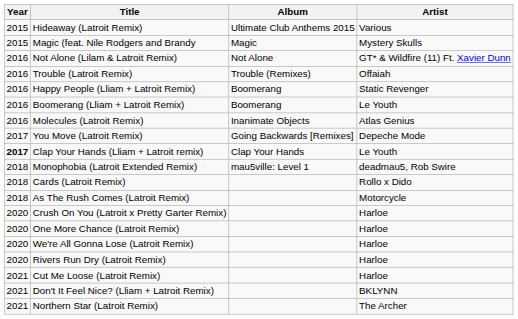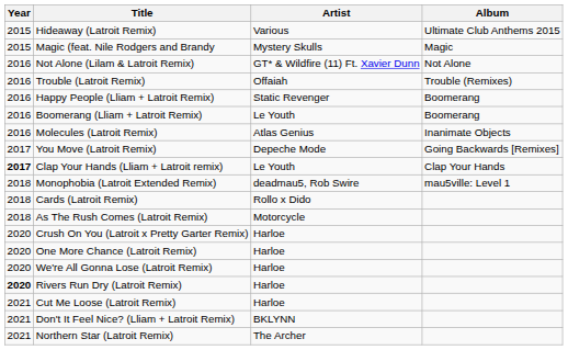 <table class="wikitable">
 <tr>
 <th>Year</th>
 <th>Title</th>
+<th>Artist</th>
 <th>Album</th>
-<th>Artist</th>
 </tr>
 <tr>
 <td>2015</td>
 <td>Hideaway (Latroit Remix)</td>
+<td>Various</td>
 <td>Ultimate Club Anthems 2015</td>
-<td>Various</td>
 </tr>
 <tr>
 <td>2015</td>
 <td>Magic (feat. Nile Rodgers and Brandy</td>
+<td>Mystery Skulls</td>
 <td>Magic</td>
-<td>Mystery Skulls</td>
 </tr>
 <tr>
 <td>2016</td>
 <td>Not Alone (Lilam & Latroit Remix)</td>
+<td>GT* & Wildfire (11) Ft. <a href='#'>Xavier Dunn</a></td>
 <td>Not Alone</td>
-<td>GT* & Wildfire (11) Ft. <a href='#'>Xavier Dunn</a></td>
 </tr>
 <tr>
 <td>2016</td>
 <td>Trouble (Latroit Remix)</td>
+<td>Offaiah</td>
 <td>Trouble (Remixes)</td>
-<td>Offaiah</td>
 </tr>
 <tr>
 <td>2016</td>
 <td>Happy People (Lliam + Latroit Remix)</td>
+<td>Static Revenger</td>
 <td>Boomerang</td>
-<td>Static Revenger</td>
 </tr>
 <tr>
 <td>2016</td>
 <td>Boomerang (Lliam + Latroit Remix)</td>
+<td>Le Youth</td>
 <td>Boomerang</td>
-<td>Le Youth</td>
 </tr>
 <tr>
 <td>2016</td>
 <td>Molecules (Latroit Remix)</td>
+<td>Atlas Genius</td>
 <td>Inanimate Objects</td>
-<td>Atlas Genius</td>
 </tr>
 <tr>
 <td>2017</td>
 <td>You Move (Latroit Remix)</td>
+<td>Depeche Mode</td>
 <td>Going Backwards [Remixes]</td>
-<td>Depeche Mode</td>
 </tr>
 <tr>
 <td><strong>2017</strong></td>
 <td>Clap Your Hands (Lliam + Latroit remix)</td>
+<td>Le Youth</td>
 <td>Clap Your Hands</td>
-<td>Le Youth</td>
 </tr>
 <tr>
 <td>2018</td>
 <td>Monophobia (Latroit Extended Remix)</td>
+<td>deadmau5, Rob Swire</td>
 <td>mau5ville: Level 1</td>
-<td>deadmau5, Rob Swire</td>
 </tr>
 <tr>
 <td>2018</td>
 <td>Cards (Latroit Remix)</td>
+<td>Rollo x Dido</td>
 <td></td>
-<td>Rollo x Dido</td>
 </tr>
 <tr>
 <td>2018</td>
 <td>As The Rush Comes (Latroit Remix)</td>
+<td>Motorcycle</td>
 <td></td>
-<td>Motorcycle</td>
 </tr>
 <tr>
 <td>2020</td>
 <td>Crush On You (Latroit x Pretty Garter Remix)</td>
+<td>Harloe</td>
 <td></td>
-<td>Harloe</td>
 </tr>
 <tr>
 <td>2020</td>
 <td>One More Chance (Latroit Remix)</td>
+<td>Harloe</td>
 <td></td>
-<td>Harloe</td>
 </tr>
 <tr>
 <td>2020</td>
 <td>We're All Gonna Lose (Latroit Remix)</td>
+<td>Harloe</td>
 <td></td>
-<td>Harloe</td>
 </tr>
 <tr>
-<td>2020</td>
+<td><strong>2020</strong></td>
 <td>Rivers Run Dry (Latroit Remix)</td>
+<td>Harloe</td>
 <td></td>
-<td>Harloe</td>
 </tr>
 <tr>
 <td>2021</td>
 <td>Cut Me Loose (Latroit Remix)</td>
+<td>Harloe</td>
 <td></td>
-<td>Harloe</td>
 </tr>
 <tr>
 <td>2021</td>
 <td>Don't It Feel Nice? (Lliam + Latroit Remix)</td>
+<td>BKLYNN</td>
 <td></td>
-<td>BKLYNN</td>
 </tr>
 <tr>
 <td>2021</td>
 <td>Northern Star (Latroit Remix)</td>
+<td>The Archer</td>
 <td></td>
-<td>The Archer</td>
 </tr>
 </table>
